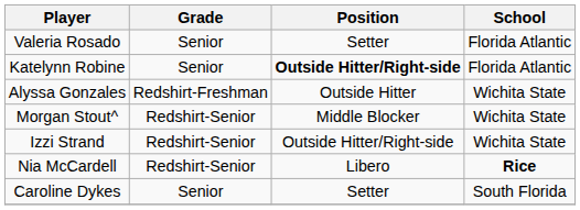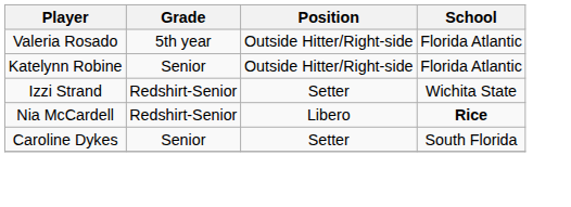 <table class="wikitable" style="white-space:nowrap; font-size:95%;text-align:center">
 <tr>
 <th>Player</th>
 <th>Grade</th>
 <th>Position</th>
 <th>School</th>
 </tr>
 <tr>
 <td>Valeria Rosado</td>
-<td>Senior</td>
-<td>Setter</td>
+<td>5th year</td>
+<td>Outside Hitter/Right-side</td>
 <td>Florida Atlantic</td>
 </tr>
 <tr>
 <td>Katelynn Robine</td>
 <td>Senior</td>
-<td><strong>Outside Hitter/Right-side</strong></td>
+<td>Outside Hitter/Right-side</td>
 <td>Florida Atlantic</td>
-</tr>
-<tr>
-<td>Alyssa Gonzales</td>
-<td>Redshirt-Freshman</td>
-<td>Outside Hitter</td>
-<td>Wichita State</td>
-</tr>
-<tr>
-<td>Morgan Stout^</td>
-<td>Redshirt-Senior</td>
-<td>Middle Blocker</td>
-<td>Wichita State</td>
 </tr>
 <tr>
 <td>Izzi Strand</td>
 <td>Redshirt-Senior</td>
-<td>Outside Hitter/Right-side</td>
+<td>Setter</td>
 <td>Wichita State</td>
 </tr>
 <tr>
 <td>Nia McCardell</td>
 <td>Redshirt-Senior</td>
 <td>Libero</td>
 <td><strong>Rice</strong></td>
 </tr>
 <tr>
 <td>Caroline Dykes</td>
 <td>Senior</td>
 <td>Setter</td>
 <td>South Florida</td>
 </tr>
 <tr>
 </tr>
 </table>
